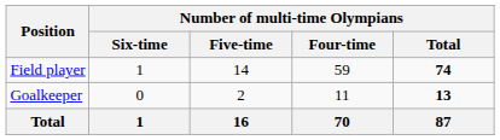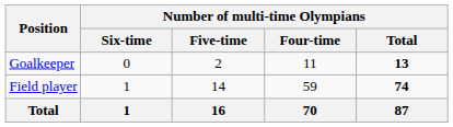 <table class="wikitable sortable" style="text-align: center; font-size: 90%; margin-left: 1em;">
 <tr>
 <th rowspan="2">Position</th>
 <th colspan="4">Number of multi-time Olympians</th>
 </tr>
 <tr>
 <th style="width: 6em;">Six-time</th>
 <th style="width: 6em;">Five-time</th>
 <th style="width: 6em;">Four-time</th>
 <th style="width: 6em;">Total</th>
 </tr>
 <tr>
+<td style="text-align: left;"><a href='#'>Goalkeeper</a></td>
+<td>0</td>
+<td>2</td>
+<td>11</td>
+<td><strong>13</strong></td>
+</tr>
+<tr>
 <td style="text-align: left;"><a href='#'>Field player</a></td>
 <td>1</td>
 <td>14</td>
 <td>59</td>
 <td><strong>74</strong></td>
-</tr>
-<tr>
-<td style="text-align: left;"><a href='#'>Goalkeeper</a></td>
-<td>0</td>
-<td>2</td>
-<td>11</td>
-<td><strong>13</strong></td>
 </tr>
 <tr>
 <th>Total</th>
 <th>1</th>
 <th>16</th>
 <th>70</th>
 <th>87</th>
 </tr>
 </table>
